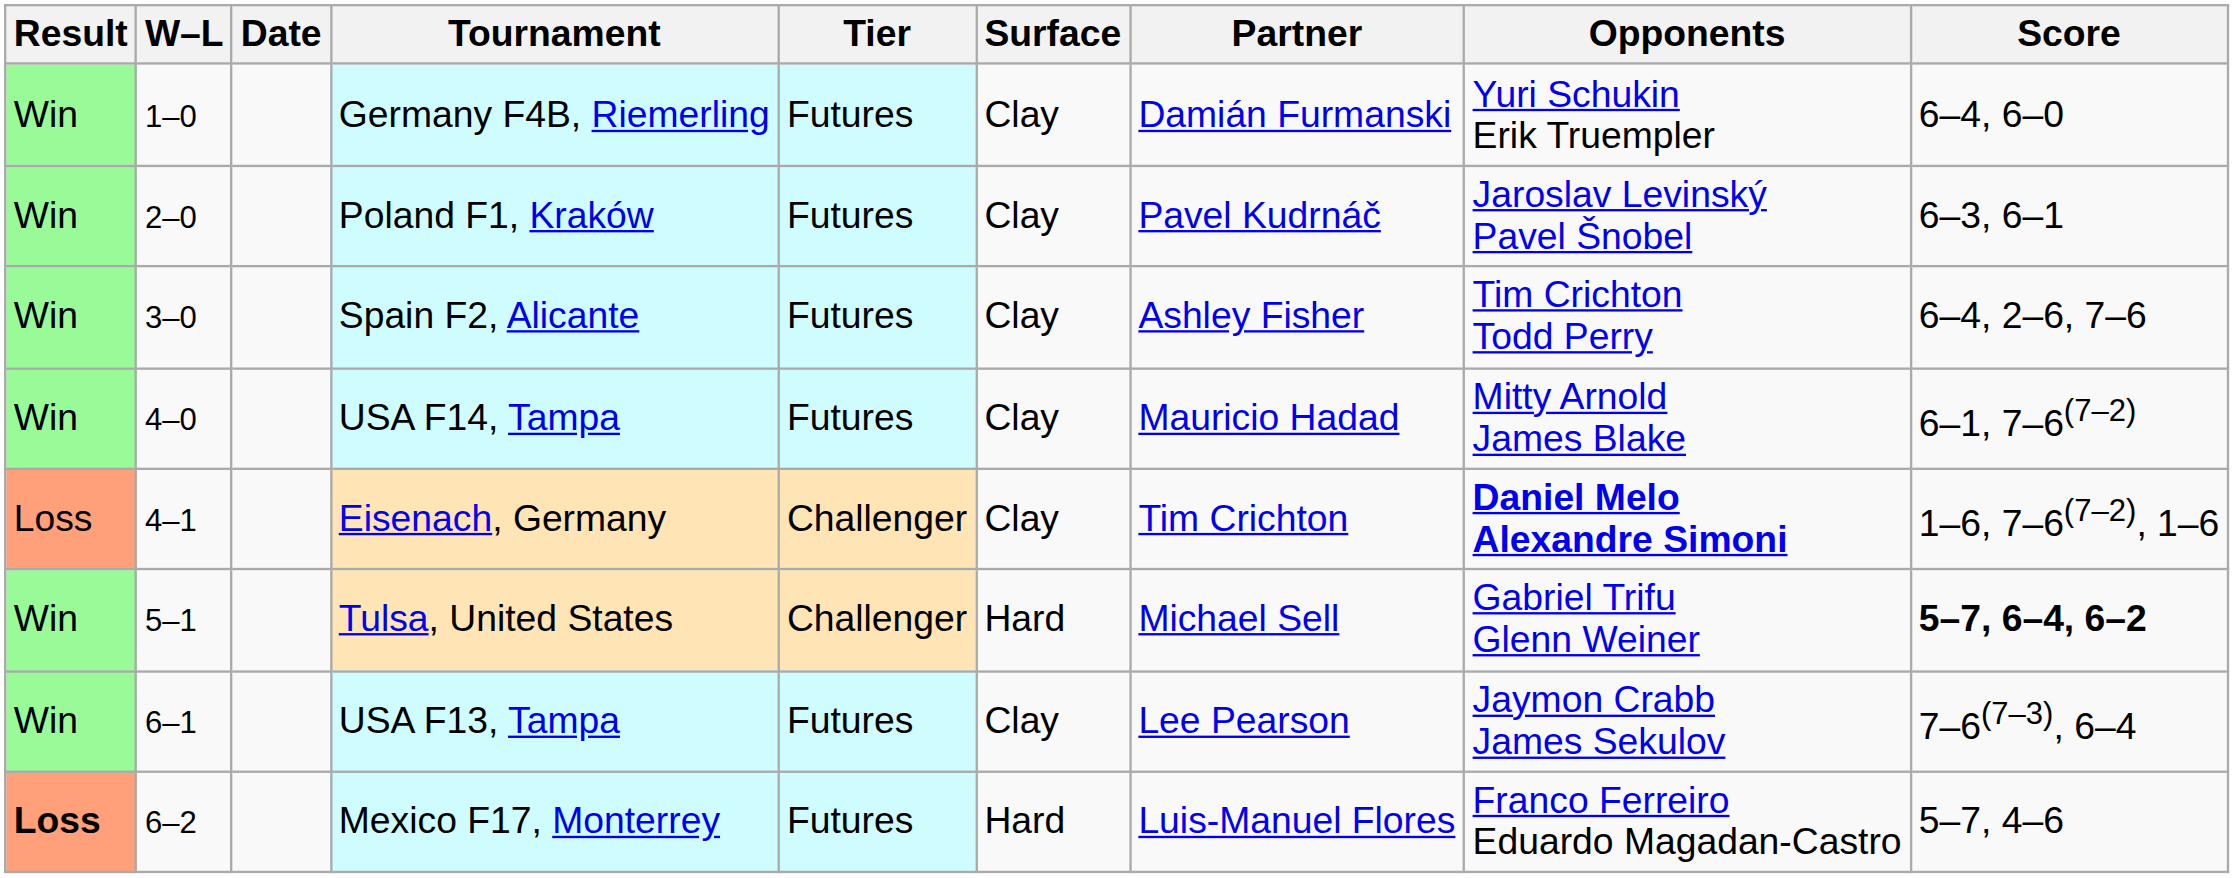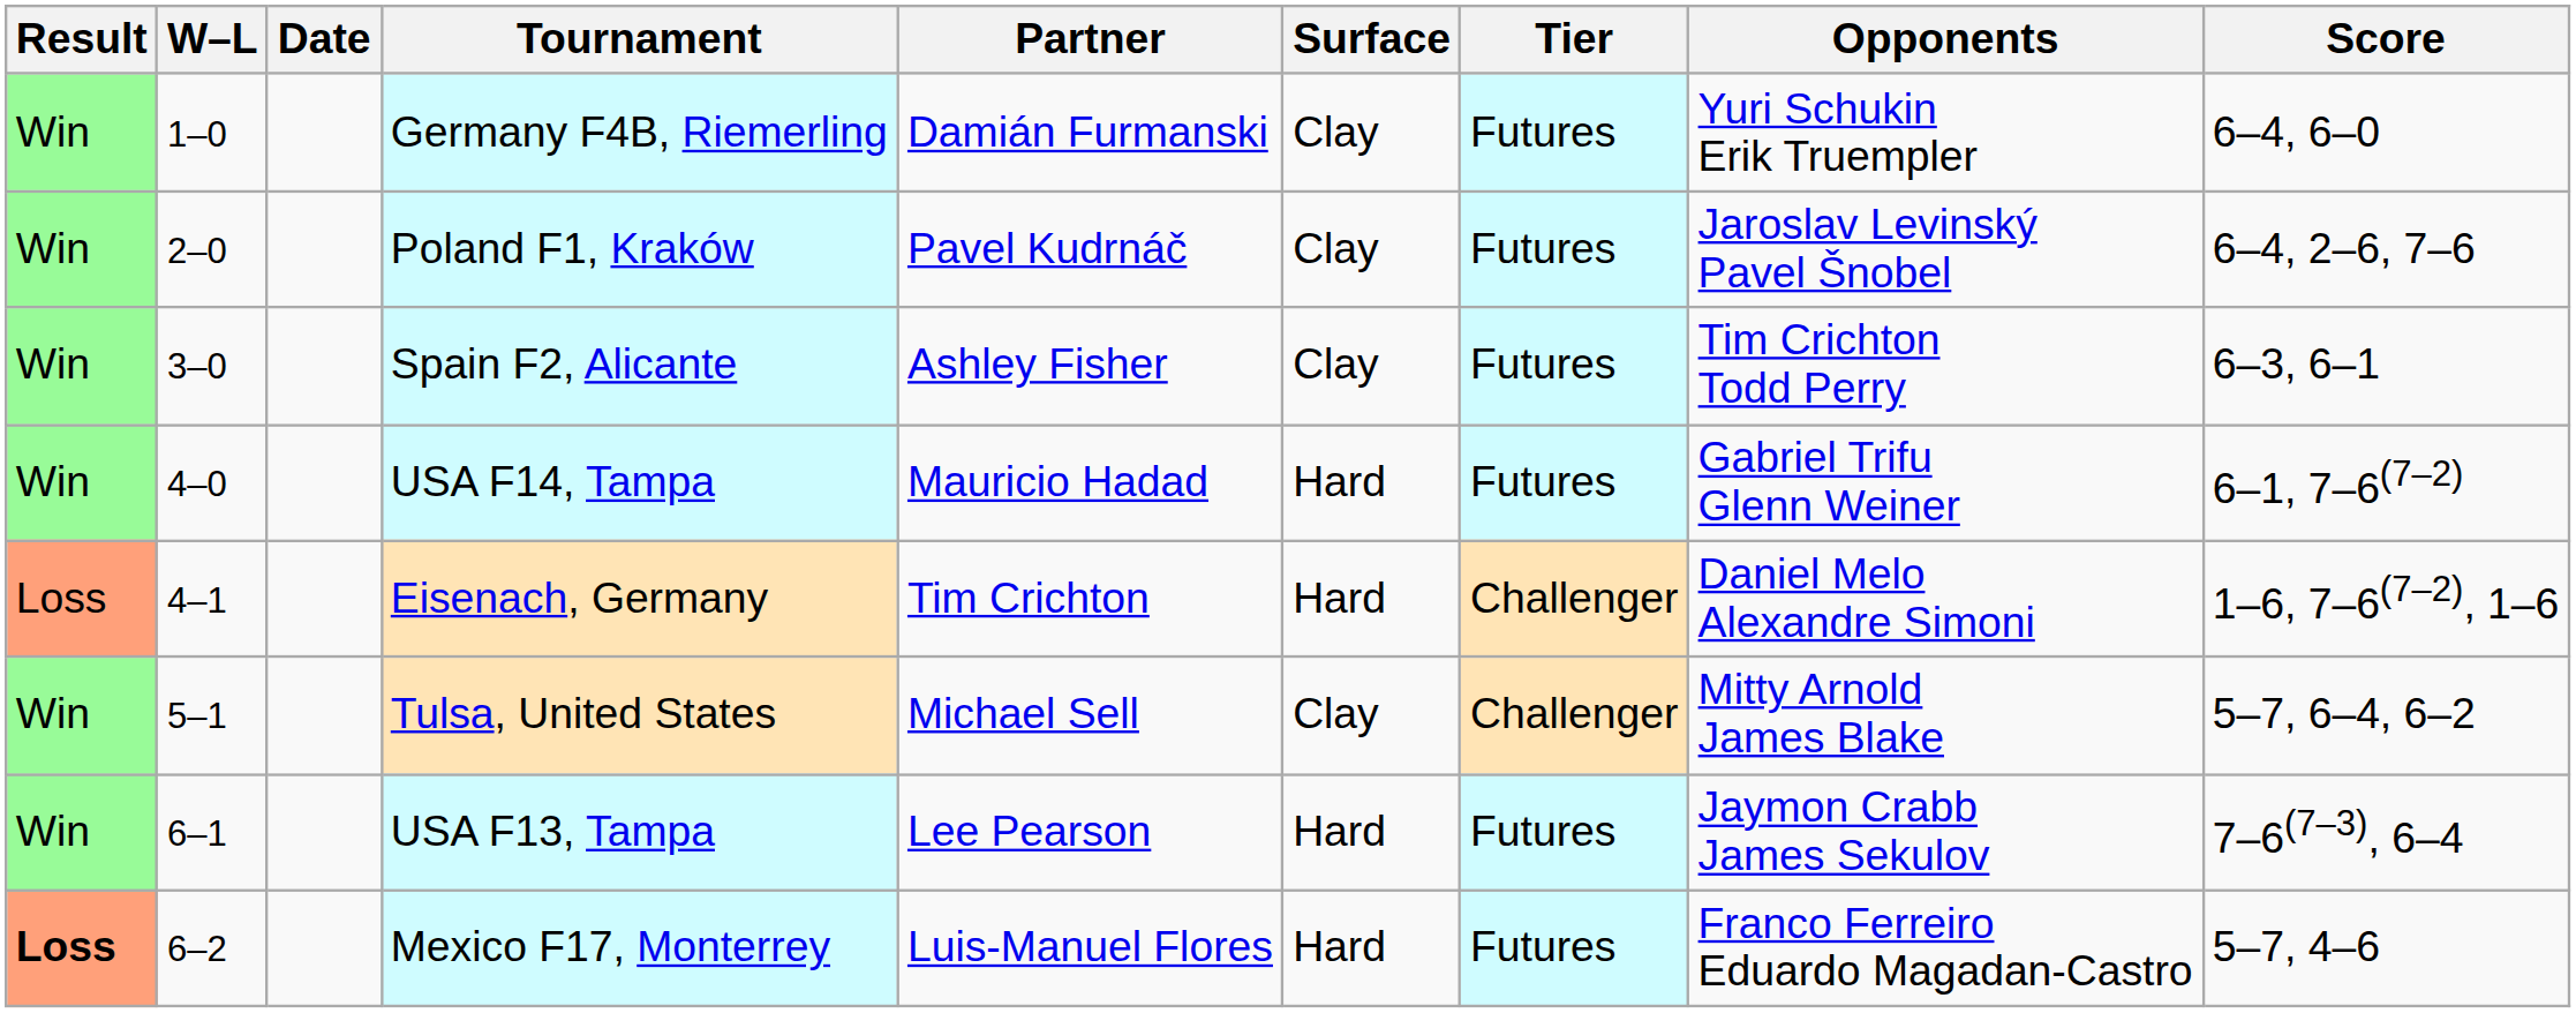 <table class="sortable wikitable">
 <tr>
 <th>Result</th>
 <th class="unsortable">W–L</th>
 <th>Date</th>
 <th>Tournament</th>
+<th>Partner</th>
+<th>Surface</th>
 <th>Tier</th>
-<th>Surface</th>
-<th>Partner</th>
 <th>Opponents</th>
 <th class="unsortable">Score</th>
 </tr>
 <tr>
 <td style="background:#98fb98;">Win</td>
 <td><small>1–0</small></td>
 <td></td>
 <td style="background:#cffcff;">Germany F4B, <a href='#'>Riemerling</a></td>
+<td> <a href='#'>Damián Furmanski</a></td>
+<td>Clay</td>
 <td style="background:#cffcff;">Futures</td>
-<td>Clay</td>
-<td> <a href='#'>Damián Furmanski</a></td>
 <td> <a href='#'>Yuri Schukin</a> <br>  Erik Truempler</td>
 <td>6–4, 6–0</td>
 </tr>
 <tr>
 <td style="background:#98fb98;">Win</td>
 <td><small>2–0</small></td>
 <td></td>
 <td style="background:#cffcff;">Poland F1, <a href='#'>Kraków</a></td>
+<td> <a href='#'>Pavel Kudrnáč</a></td>
+<td>Clay</td>
 <td style="background:#cffcff;">Futures</td>
-<td>Clay</td>
-<td> <a href='#'>Pavel Kudrnáč</a></td>
 <td> <a href='#'>Jaroslav Levinský</a> <br>  <a href='#'>Pavel Šnobel</a></td>
-<td>6–3, 6–1</td>
+<td>6–4, 2–6, 7–6</td>
 </tr>
 <tr>
 <td style="background:#98fb98;">Win</td>
 <td><small>3–0</small></td>
 <td></td>
 <td style="background:#cffcff;">Spain F2, <a href='#'>Alicante</a></td>
+<td> <a href='#'>Ashley Fisher</a></td>
+<td>Clay</td>
 <td style="background:#cffcff;">Futures</td>
-<td>Clay</td>
-<td> <a href='#'>Ashley Fisher</a></td>
 <td> <a href='#'>Tim Crichton</a> <br>  <a href='#'>Todd Perry</a></td>
-<td>6–4, 2–6, 7–6</td>
+<td>6–3, 6–1</td>
 </tr>
 <tr>
 <td style="background:#98fb98;">Win</td>
 <td><small>4–0</small></td>
 <td></td>
 <td style="background:#cffcff;">USA F14, <a href='#'>Tampa</a></td>
+<td> <a href='#'>Mauricio Hadad</a></td>
+<td>Hard</td>
 <td style="background:#cffcff;">Futures</td>
-<td>Clay</td>
-<td> <a href='#'>Mauricio Hadad</a></td>
-<td> <a href='#'>Mitty Arnold</a> <br>  <a href='#'>James Blake</a></td>
+<td> <a href='#'>Gabriel Trifu</a> <br>  <a href='#'>Glenn Weiner</a></td>
 <td>6–1, 7–6<sup>(7–2)</sup></td>
 </tr>
 <tr>
 <td style="background:#ffa07a;">Loss</td>
 <td><small>4–1</small></td>
 <td></td>
 <td style="background:moccasin;"><a href='#'>Eisenach</a>, Germany</td>
+<td> <a href='#'>Tim Crichton</a></td>
+<td>Hard</td>
 <td style="background:moccasin;">Challenger</td>
-<td>Clay</td>
-<td> <a href='#'>Tim Crichton</a></td>
-<td><strong> <a href='#'>Daniel Melo</a> <br>  <a href='#'>Alexandre Simoni</a></strong></td>
+<td> <a href='#'>Daniel Melo</a> <br>  <a href='#'>Alexandre Simoni</a></td>
 <td>1–6, 7–6<sup>(7–2)</sup>, 1–6</td>
 </tr>
 <tr>
 <td style="background:#98fb98;">Win</td>
 <td><small>5–1</small></td>
 <td></td>
 <td style="background:moccasin;"><a href='#'>Tulsa</a>, United States</td>
+<td> <a href='#'>Michael Sell</a></td>
+<td>Clay</td>
 <td style="background:moccasin;">Challenger</td>
-<td>Hard</td>
-<td> <a href='#'>Michael Sell</a></td>
-<td> <a href='#'>Gabriel Trifu</a> <br>  <a href='#'>Glenn Weiner</a></td>
-<td><strong>5–7, 6–4, 6–2</strong></td>
+<td> <a href='#'>Mitty Arnold</a> <br>  <a href='#'>James Blake</a></td>
+<td>5–7, 6–4, 6–2</td>
 </tr>
 <tr>
 <td style="background:#98fb98;">Win</td>
 <td><small>6–1</small></td>
 <td></td>
 <td style="background:#cffcff;">USA F13, <a href='#'>Tampa</a></td>
+<td> <a href='#'>Lee Pearson</a></td>
+<td>Hard</td>
 <td style="background:#cffcff;">Futures</td>
-<td>Clay</td>
-<td> <a href='#'>Lee Pearson</a></td>
 <td> <a href='#'>Jaymon Crabb</a> <br>  <a href='#'>James Sekulov</a></td>
 <td>7–6<sup>(7–3)</sup>, 6–4</td>
 </tr>
 <tr>
 <td style="background:#ffa07a;"><strong>Loss</strong></td>
 <td><small>6–2</small></td>
 <td></td>
 <td style="background:#cffcff;">Mexico F17, <a href='#'>Monterrey</a></td>
+<td> <a href='#'>Luis-Manuel Flores</a></td>
+<td>Hard</td>
 <td style="background:#cffcff;">Futures</td>
-<td>Hard</td>
-<td> <a href='#'>Luis-Manuel Flores</a></td>
 <td> <a href='#'>Franco Ferreiro</a> <br>  Eduardo Magadan-Castro</td>
 <td>5–7, 4–6</td>
 </tr>
 </table>
